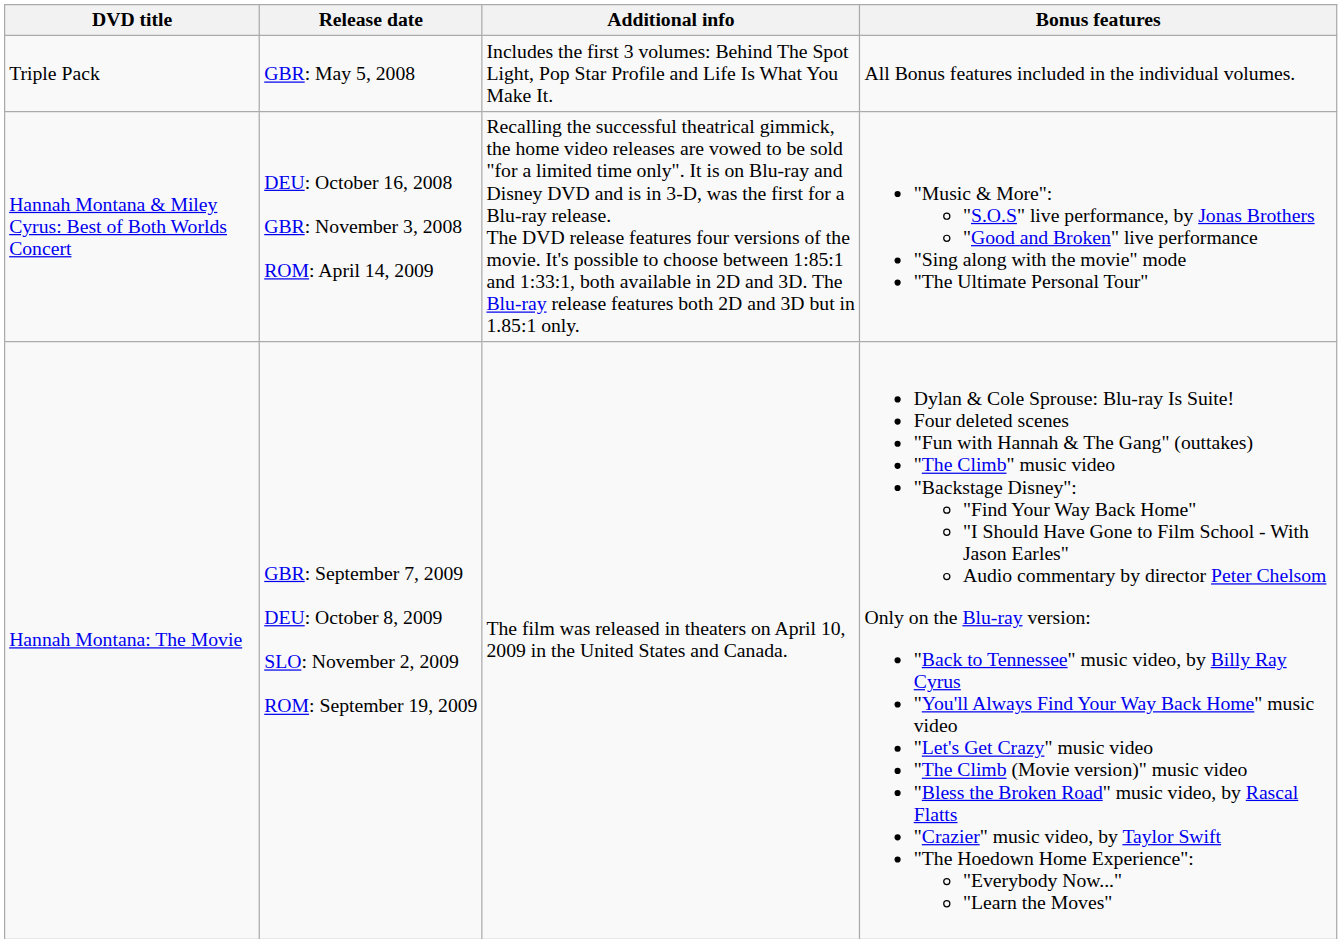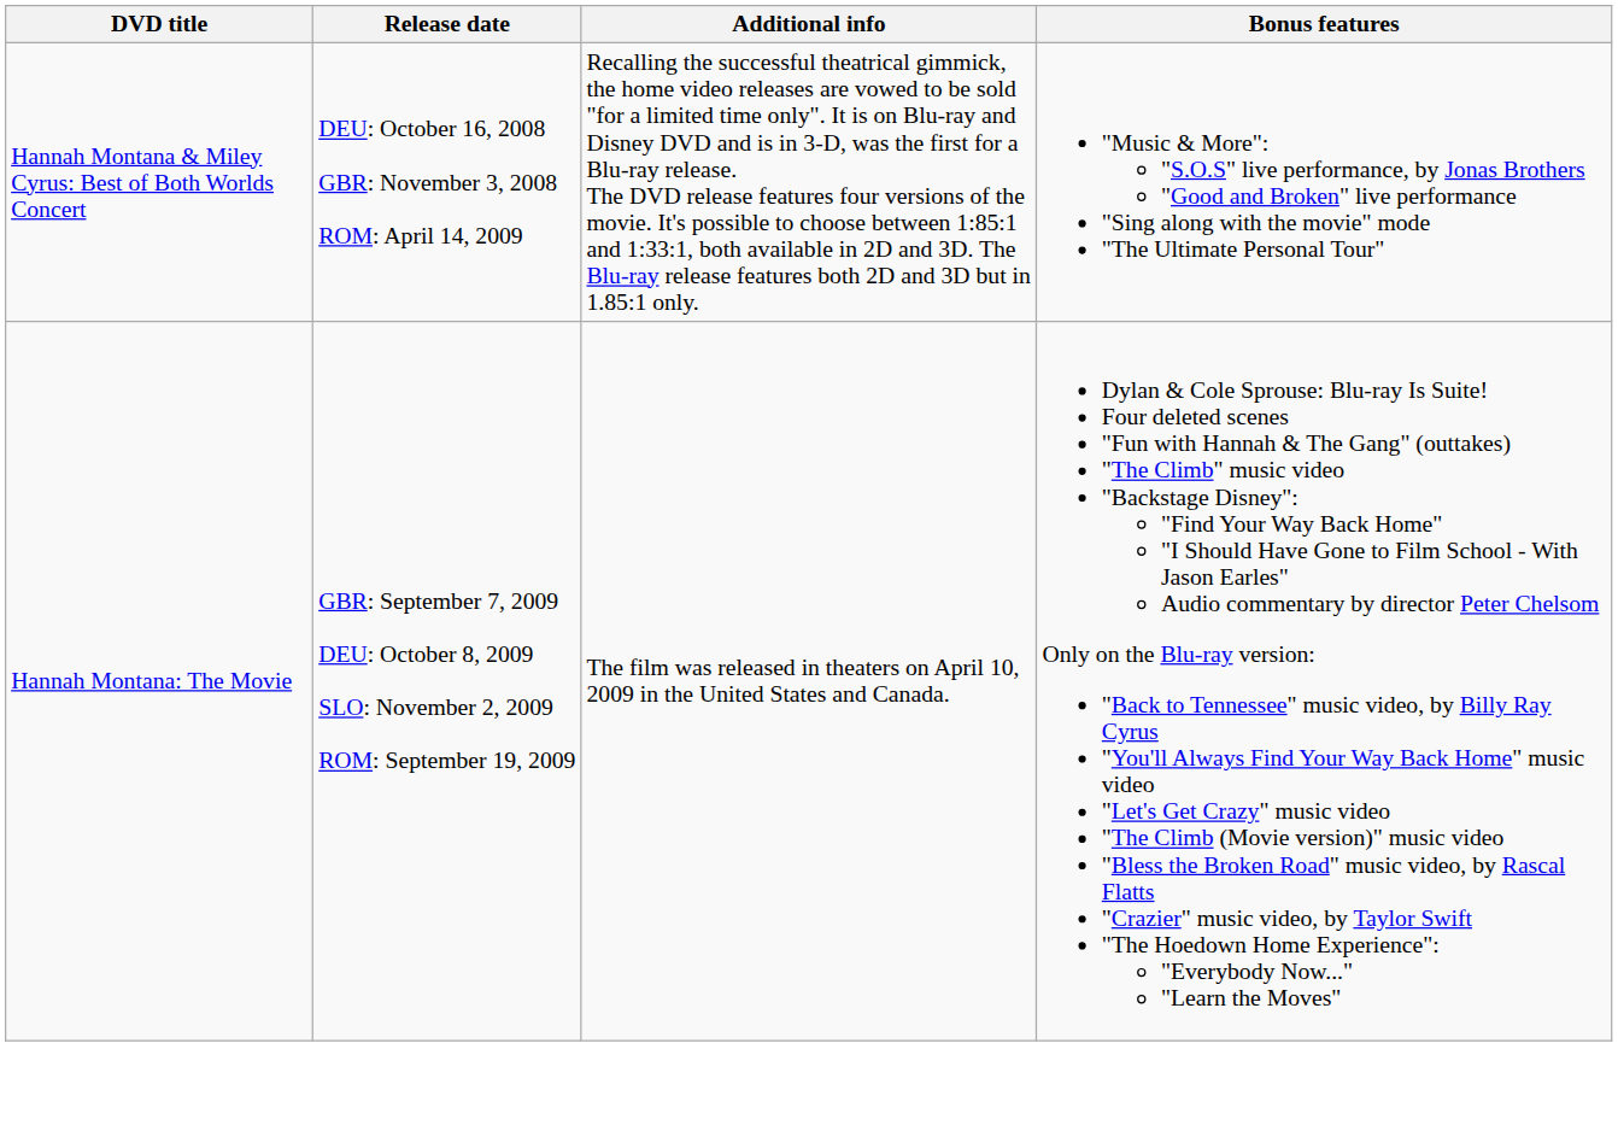 <table class="wikitable">
 <tr>
 <th style="width:200px">DVD title</th>
 <th>Release date</th>
 <th style="width:300px">Additional info</th>
 <th style="width:380px">Bonus features</th>
-</tr>
-<tr>
-<td>Triple Pack</td>
-<td><a href='#'>GBR</a>: May 5, 2008</td>
-<td>Includes the first 3 volumes: Behind The Spot Light, Pop Star Profile and Life Is What You Make It.</td>
-<td>All Bonus features included in the individual volumes.</td>
 </tr>
 <tr>
 <td><a href='#'>Hannah Montana & Miley Cyrus: Best of Both Worlds Concert</a></td>
 <td><a href='#'>DEU</a>: October 16, 2008<br><br><a href='#'>GBR</a>: November 3, 2008<br><br><a href='#'>ROM</a>: April 14, 2009</td>
 <td>Recalling the successful theatrical gimmick, the home video releases are vowed to be sold "for a limited time only". It is on Blu-ray and Disney DVD and is in 3-D, was the first for a Blu-ray release.<br>The DVD release features four versions of the movie. It's possible to choose between 1:85:1 and 1:33:1, both available in 2D and 3D. The <a href='#'>Blu-ray</a> release features both 2D and 3D but in 1.85:1 only.</td>
 <td><br><ul><li>"Music & More":<ul><li>"<a href='#'>S.O.S</a>" live performance, by <a href='#'>Jonas Brothers</a></li><li>"<a href='#'>Good and Broken</a>" live performance</li></ul></li><li>"Sing along with the movie" mode</li><li>"The Ultimate Personal Tour"</li></ul></td>
 </tr>
 <tr>
 <td><a href='#'>Hannah Montana: The Movie</a></td>
 <td><a href='#'>GBR</a>: September 7, 2009<br><br><a href='#'>DEU</a>: October 8, 2009<br><br><a href='#'>SLO</a>: November 2, 2009<br><br><a href='#'>ROM</a>: September 19, 2009</td>
 <td>The film was released in theaters on April 10, 2009 in the United States and Canada.</td>
 <td><br><ul><li>Dylan & Cole Sprouse: Blu-ray Is Suite!</li><li>Four deleted scenes</li><li>"Fun with Hannah & The Gang" (outtakes)</li><li>"<a href='#'>The Climb</a>" music video</li><li>"Backstage Disney":<ul><li>"Find Your Way Back Home"</li><li>"I Should Have Gone to Film School - With Jason Earles"</li><li>Audio commentary by director <a href='#'>Peter Chelsom</a></li></ul></li></ul>Only on the <a href='#'>Blu-ray</a> version:<ul><li>"<a href='#'>Back to Tennessee</a>" music video, by <a href='#'>Billy Ray Cyrus</a></li><li>"<a href='#'>You'll Always Find Your Way Back Home</a>" music video</li><li>"<a href='#'>Let's Get Crazy</a>" music video</li><li>"<a href='#'>The Climb</a> (Movie version)" music video</li><li>"<a href='#'>Bless the Broken Road</a>" music video, by <a href='#'>Rascal Flatts</a></li><li>"<a href='#'>Crazier</a>" music video, by <a href='#'>Taylor Swift</a></li><li>"The Hoedown Home Experience":<ul><li>"Everybody Now..."</li><li>"Learn the Moves"</li></ul></li></ul></td>
 </tr>
 </table>
